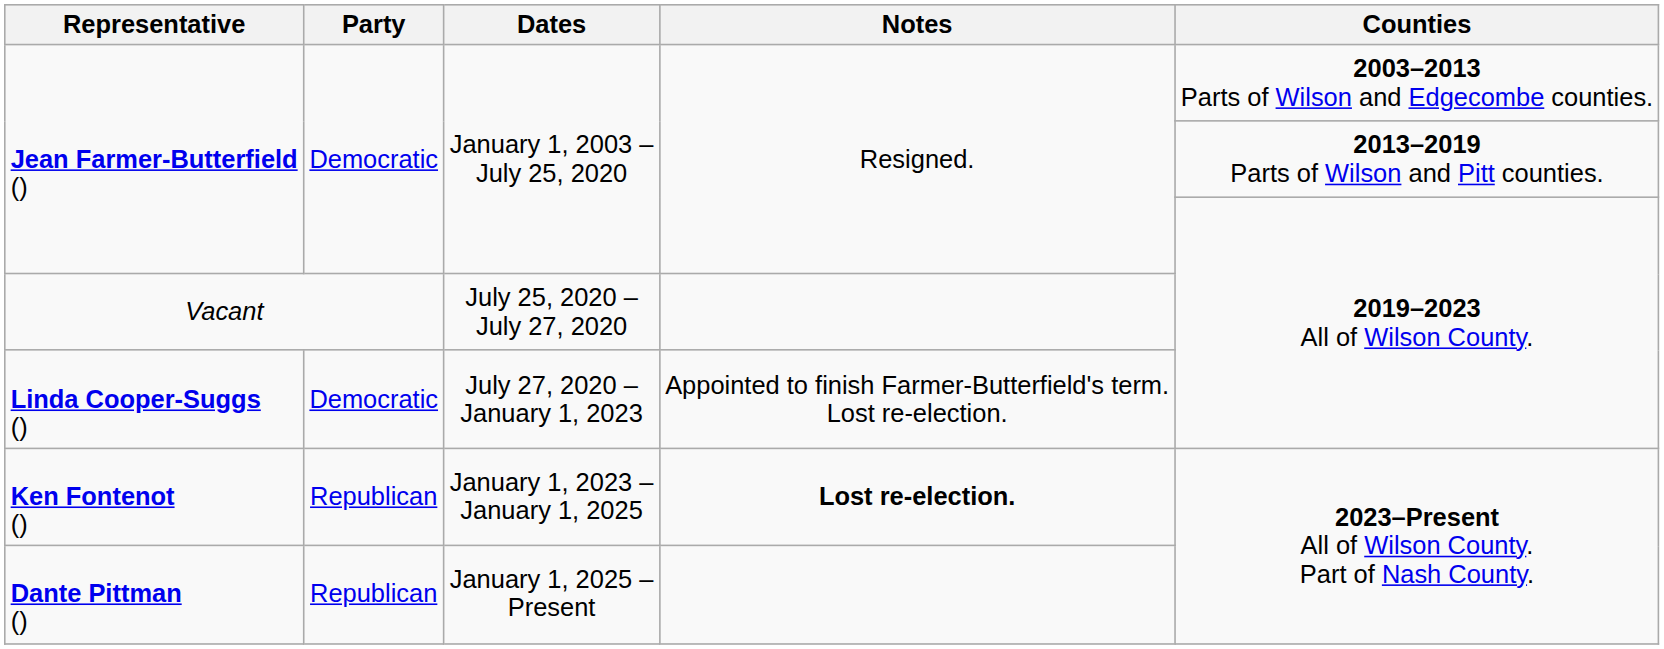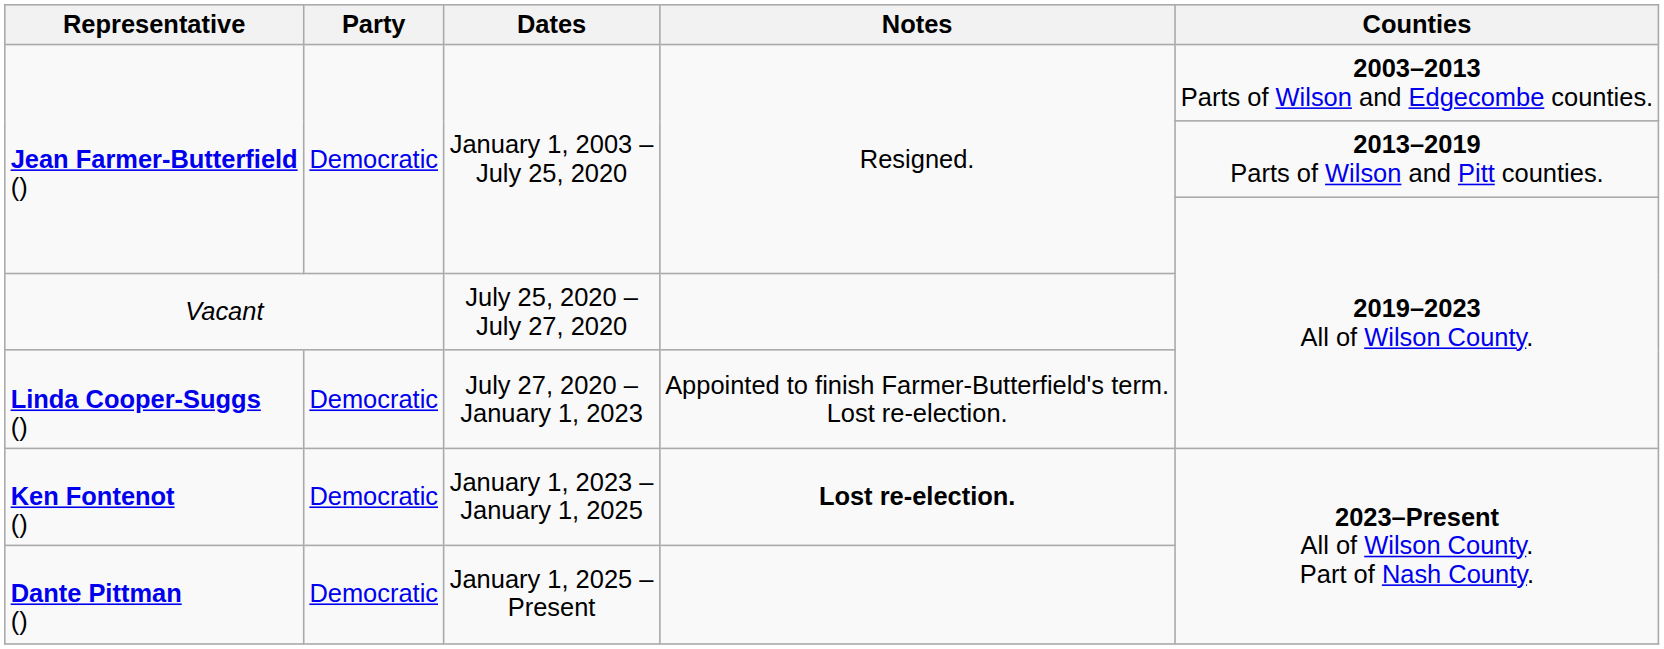 <table class=wikitable style="text-align:center">
 <tr>
 <th>Representative</th>
 <th>Party</th>
 <th>Dates</th>
 <th>Notes</th>
 <th>Counties</th>
 </tr>
 <tr style="height:3em">
 <td rowspan=3 align=left><br><strong><a href='#'>Jean Farmer-Butterfield</a></strong><br>()</td>
 <td rowspan=3 ><a href='#'>Democratic</a></td>
 <td rowspan=3 nowrap>January 1, 2003 – <br> July 25, 2020</td>
 <td rowspan=3>Resigned.</td>
 <td><strong>2003–2013</strong> <br> Parts of <a href='#'>Wilson</a> and <a href='#'>Edgecombe</a> counties.</td>
 </tr>
 <tr style="height:3em">
 <td><strong>2013–2019</strong> <br> Parts of <a href='#'>Wilson</a> and <a href='#'>Pitt</a> counties.</td>
 </tr>
 <tr style="height:3em">
 <td rowspan=3><strong>2019–2023</strong> <br> All of <a href='#'>Wilson County</a>.</td>
 </tr>
 <tr style="height:3em">
 <td colspan=2><em>Vacant</em></td>
 <td nowrap>July 25, 2020 – <br> July 27, 2020</td>
 <td></td>
 </tr>
 <tr style="height:3em">
 <td align=left><br><strong><a href='#'>Linda Cooper-Suggs</a></strong><br>()</td>
 <td><a href='#'>Democratic</a></td>
 <td nowrap>July 27, 2020 – <br> January 1, 2023</td>
 <td>Appointed to finish Farmer-Butterfield's term. <br> Lost re-election.</td>
 </tr>
 <tr style="height:3em">
 <td align=left><br><strong><a href='#'>Ken Fontenot</a></strong><br>()</td>
-<td><a href='#'>Republican</a></td>
+<td><a href='#'>Democratic</a></td>
 <td nowrap>January 1, 2023 – <br> January 1, 2025</td>
 <td><strong>Lost re-election.</strong></td>
 <td rowspan=2><strong>2023–Present</strong> <br> All of <a href='#'>Wilson County</a>. <br> Part of <a href='#'>Nash County</a>.</td>
 </tr>
 <tr style="height:3em">
 <td align=left><br><strong><a href='#'>Dante Pittman</a></strong><br>()</td>
-<td><a href='#'>Republican</a></td>
+<td><a href='#'>Democratic</a></td>
 <td nowrap>January 1, 2025 – <br> Present</td>
 <td></td>
 </tr>
 </table>
